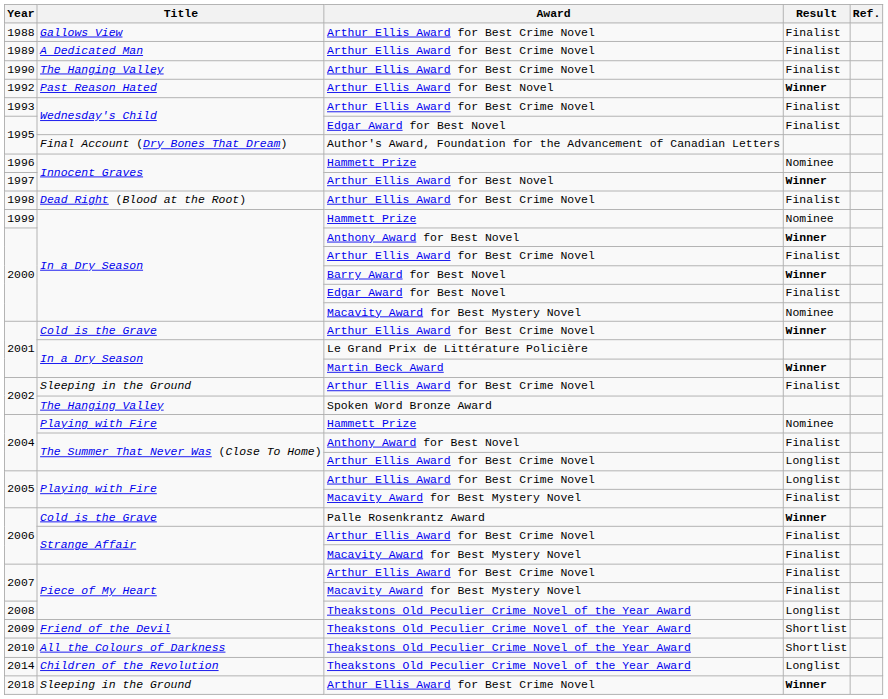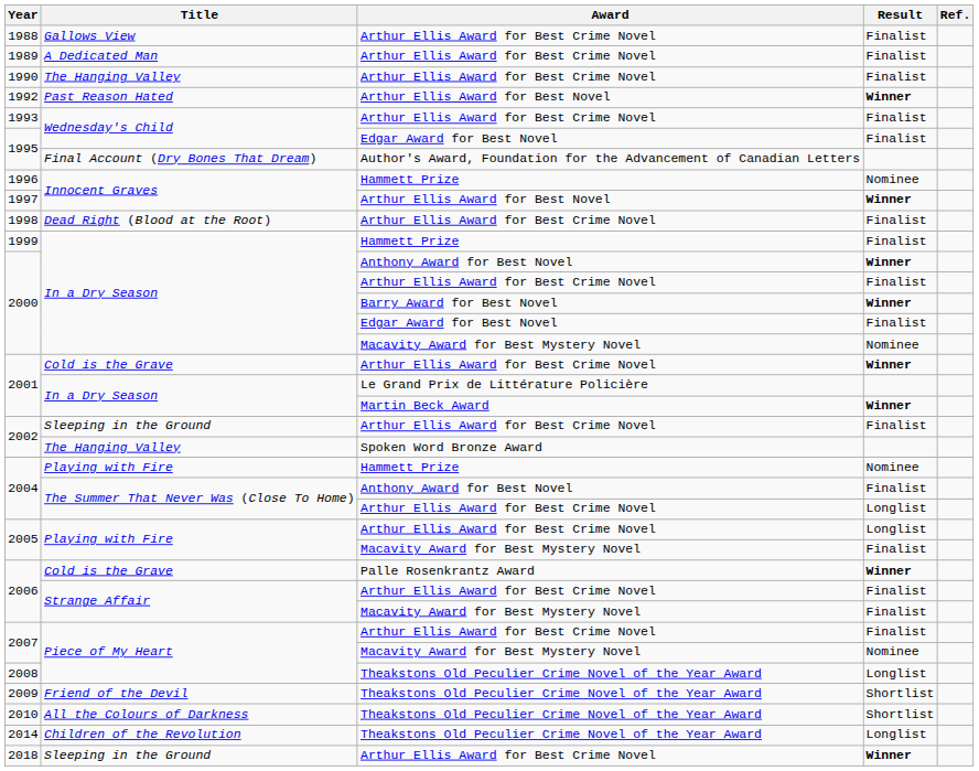 <table class="wikitable sortable mw-collapsible">
 <tr>
 <th>Year</th>
 <th>Title</th>
 <th>Award</th>
 <th>Result</th>
 <th>Ref.</th>
 </tr>
 <tr>
 <td>1988</td>
 <td><em><a href='#'>Gallows View</a></em></td>
 <td><a href='#'>Arthur Ellis Award</a> for Best Crime Novel</td>
 <td>Finalist</td>
 <td></td>
 </tr>
 <tr>
 <td>1989</td>
 <td><em><a href='#'>A Dedicated Man</a></em></td>
 <td><a href='#'>Arthur Ellis Award</a> for Best Crime Novel</td>
 <td>Finalist</td>
 <td></td>
 </tr>
 <tr>
 <td>1990</td>
 <td><em><a href='#'>The Hanging Valley</a></em></td>
 <td><a href='#'>Arthur Ellis Award</a> for Best Crime Novel</td>
 <td>Finalist</td>
 <td></td>
 </tr>
 <tr>
 <td>1992</td>
 <td><em><a href='#'>Past Reason Hated</a></em></td>
 <td><a href='#'>Arthur Ellis Award</a> for Best Novel</td>
 <td><strong>Winner</strong></td>
 <td></td>
 </tr>
 <tr>
 <td>1993</td>
 <td rowspan="2"><em><a href='#'>Wednesday's Child</a></em></td>
 <td><a href='#'>Arthur Ellis Award</a> for Best Crime Novel</td>
 <td>Finalist</td>
 <td></td>
 </tr>
 <tr>
 <td rowspan="2">1995</td>
 <td><a href='#'>Edgar Award</a> for Best Novel</td>
 <td>Finalist</td>
 <td></td>
 </tr>
 <tr>
 <td><em>Final Account</em> (<em><a href='#'>Dry Bones That Dream</a></em>)</td>
 <td>Author's Award, Foundation for the Advancement of Canadian Letters</td>
 <td></td>
 <td></td>
 </tr>
 <tr>
 <td>1996</td>
 <td rowspan="2"><em><a href='#'>Innocent Graves</a></em></td>
 <td><a href='#'>Hammett Prize</a></td>
 <td>Nominee</td>
 <td></td>
 </tr>
 <tr>
 <td>1997</td>
 <td><a href='#'>Arthur Ellis Award</a> for Best Novel</td>
 <td><strong>Winner</strong></td>
 <td></td>
 </tr>
 <tr>
 <td>1998</td>
 <td><em><a href='#'>Dead Right</a></em> (<em>Blood at the Root</em>)</td>
 <td><a href='#'>Arthur Ellis Award</a> for Best Crime Novel</td>
 <td>Finalist</td>
 <td></td>
 </tr>
 <tr>
 <td>1999</td>
 <td rowspan="6"><em><a href='#'>In a Dry Season</a></em></td>
 <td><a href='#'>Hammett Prize</a></td>
-<td>Nominee</td>
+<td>Finalist</td>
 <td></td>
 </tr>
 <tr>
 <td rowspan="5">2000</td>
 <td><a href='#'>Anthony Award</a> for Best Novel</td>
 <td><strong>Winner</strong></td>
 <td></td>
 </tr>
 <tr>
 <td><a href='#'>Arthur Ellis Award</a> for Best Crime Novel</td>
 <td>Finalist</td>
 <td></td>
 </tr>
 <tr>
 <td><a href='#'>Barry Award</a> for Best Novel</td>
 <td><strong>Winner</strong></td>
 <td></td>
 </tr>
 <tr>
 <td><a href='#'>Edgar Award</a> for Best Novel</td>
 <td>Finalist</td>
 <td></td>
 </tr>
 <tr>
 <td><a href='#'>Macavity Award</a> for Best Mystery Novel</td>
 <td>Nominee</td>
 <td></td>
 </tr>
 <tr>
 <td rowspan="3">2001</td>
 <td><em><a href='#'>Cold is the Grave</a></em></td>
 <td><a href='#'>Arthur Ellis Award</a> for Best Crime Novel</td>
 <td><strong>Winner</strong></td>
 <td></td>
 </tr>
 <tr>
 <td rowspan="2"><em><a href='#'>In a Dry Season</a></em></td>
 <td>Le Grand Prix de Littérature Policière</td>
 <td></td>
 <td></td>
 </tr>
 <tr>
 <td><a href='#'>Martin Beck Award</a></td>
 <td><strong>Winner</strong></td>
 <td></td>
 </tr>
 <tr>
 <td rowspan="2">2002</td>
 <td><em>Sleeping in the Ground</em></td>
 <td><a href='#'>Arthur Ellis Award</a> for Best Crime Novel</td>
 <td>Finalist</td>
 <td></td>
 </tr>
 <tr>
 <td><em><a href='#'>The Hanging Valley</a></em></td>
 <td>Spoken Word Bronze Award</td>
 <td></td>
 <td></td>
 </tr>
 <tr>
 <td rowspan="3">2004</td>
 <td><em><a href='#'>Playing with Fire</a></em></td>
 <td><a href='#'>Hammett Prize</a></td>
 <td>Nominee</td>
 <td></td>
 </tr>
 <tr>
 <td rowspan="2"><em><a href='#'>The Summer That Never Was</a></em> (<em>Close To Home</em>)</td>
 <td><a href='#'>Anthony Award</a> for Best Novel</td>
 <td>Finalist</td>
 <td></td>
 </tr>
 <tr>
 <td><a href='#'>Arthur Ellis Award</a> for Best Crime Novel</td>
 <td>Longlist</td>
 <td></td>
 </tr>
 <tr>
 <td rowspan="2">2005</td>
 <td rowspan="2"><em><a href='#'>Playing with Fire</a></em></td>
 <td><a href='#'>Arthur Ellis Award</a> for Best Crime Novel</td>
 <td>Longlist</td>
 <td></td>
 </tr>
 <tr>
 <td><a href='#'>Macavity Award</a> for Best Mystery Novel</td>
 <td>Finalist</td>
 <td></td>
 </tr>
 <tr>
 <td rowspan="3">2006</td>
 <td><em><a href='#'>Cold is the Grave</a></em></td>
 <td>Palle Rosenkrantz Award</td>
 <td><strong>Winner</strong></td>
 <td></td>
 </tr>
 <tr>
 <td rowspan="2"><em><a href='#'>Strange Affair</a></em></td>
 <td><a href='#'>Arthur Ellis Award</a> for Best Crime Novel</td>
 <td>Finalist</td>
 <td></td>
 </tr>
 <tr>
 <td><a href='#'>Macavity Award</a> for Best Mystery Novel</td>
 <td>Finalist</td>
 <td></td>
 </tr>
 <tr>
 <td rowspan="2">2007</td>
 <td rowspan="3"><em><a href='#'>Piece of My Heart</a></em></td>
 <td><a href='#'>Arthur Ellis Award</a> for Best Crime Novel</td>
 <td>Finalist</td>
 <td></td>
 </tr>
 <tr>
 <td><a href='#'>Macavity Award</a> for Best Mystery Novel</td>
-<td>Finalist</td>
+<td>Nominee</td>
 <td></td>
 </tr>
 <tr>
 <td>2008</td>
 <td><a href='#'>Theakstons Old Peculier Crime Novel of the Year Award</a></td>
 <td>Longlist</td>
 <td></td>
 </tr>
 <tr>
 <td>2009</td>
 <td><em><a href='#'>Friend of the Devil</a></em></td>
 <td><a href='#'>Theakstons Old Peculier Crime Novel of the Year Award</a></td>
 <td>Shortlist</td>
 <td></td>
 </tr>
 <tr>
 <td>2010</td>
 <td><em><a href='#'>All the Colours of Darkness</a></em></td>
 <td><a href='#'>Theakstons Old Peculier Crime Novel of the Year Award</a></td>
 <td>Shortlist</td>
 <td></td>
 </tr>
 <tr>
 <td>2014</td>
 <td><em><a href='#'>Children of the Revolution</a></em></td>
 <td><a href='#'>Theakstons Old Peculier Crime Novel of the Year Award</a></td>
 <td>Longlist</td>
 <td></td>
 </tr>
 <tr>
 <td>2018</td>
 <td><em>Sleeping in the Ground</em></td>
 <td><a href='#'>Arthur Ellis Award</a> for Best Crime Novel</td>
 <td><strong>Winner</strong></td>
 <td></td>
 </tr>
 </table>
